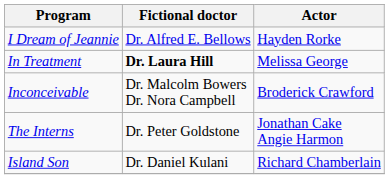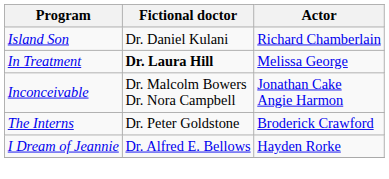 <table class="wikitable">
 <tr>
 <th>Program</th>
 <th>Fictional doctor</th>
 <th>Actor</th>
 </tr>
 <tr>
-<td><em><a href='#'>I Dream of Jeannie</a></em></td>
-<td><a href='#'>Dr. Alfred E. Bellows</a></td>
-<td><a href='#'>Hayden Rorke</a></td>
+<td><em><a href='#'>Island Son</a></em></td>
+<td>Dr. Daniel Kulani</td>
+<td><a href='#'>Richard Chamberlain</a></td>
 </tr>
 <tr>
 <td><em><a href='#'>In Treatment</a></em></td>
 <td><strong>Dr. Laura Hill</strong></td>
 <td><a href='#'>Melissa George</a></td>
 </tr>
 <tr>
 <td><em><a href='#'>Inconceivable</a></em></td>
 <td>Dr. Malcolm Bowers<br>Dr. Nora Campbell</td>
-<td><a href='#'>Broderick Crawford</a></td>
+<td><a href='#'>Jonathan Cake</a><br><a href='#'>Angie Harmon</a></td>
 </tr>
 <tr>
 <td><em><a href='#'>The Interns</a></em></td>
 <td>Dr. Peter Goldstone</td>
-<td><a href='#'>Jonathan Cake</a><br><a href='#'>Angie Harmon</a></td>
+<td><a href='#'>Broderick Crawford</a></td>
 </tr>
 <tr>
-<td><em><a href='#'>Island Son</a></em></td>
-<td>Dr. Daniel Kulani</td>
-<td><a href='#'>Richard Chamberlain</a></td>
+<td><em><a href='#'>I Dream of Jeannie</a></em></td>
+<td><a href='#'>Dr. Alfred E. Bellows</a></td>
+<td><a href='#'>Hayden Rorke</a></td>
 </tr>
 <tr>
 </tr>
 </table>
